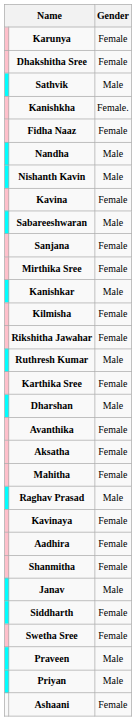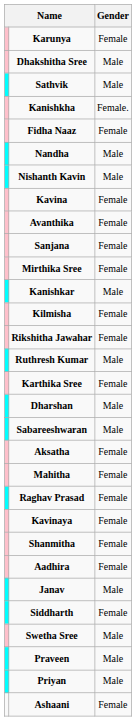 <table class="wikitable sortable" style=" text-align:center; font-size:85%; line-height: 25px; width: auto;">
 <tr>
 <th colspan="2" scope="col">Name</th>
 <th>Gender</th>
 </tr>
 <tr>
 <td bgcolor="pink"></td>
 <td><strong>Karunya</strong></td>
 <td>Female</td>
 </tr>
 <tr>
 <td bgcolor="pink"></td>
 <td><strong>Dhakshitha Sree</strong></td>
-<td>Female</td>
+<td>Male</td>
 </tr>
 <tr>
 <td bgcolor="cyan"></td>
 <td><strong>Sathvik</strong></td>
 <td>Male</td>
 </tr>
 <tr>
 <td bgcolor="pink"></td>
 <td><strong>Kanishkha</strong></td>
 <td>Female.</td>
 </tr>
 <tr>
 <td bgcolor="pink"></td>
 <td><strong>Fidha Naaz</strong></td>
 <td>Female</td>
 </tr>
 <tr>
 <td bgcolor="cyan"></td>
 <td><strong>Nandha</strong></td>
 <td>Male</td>
 </tr>
 <tr>
 <td bgcolor="cyan"></td>
 <td><strong>Nishanth Kavin</strong></td>
 <td>Male</td>
 </tr>
 <tr>
 <td bgcolor="pink"></td>
 <td><strong>Kavina</strong></td>
 <td>Female</td>
 </tr>
 <tr>
-<td bgcolor="cyan"></td>
-<td><strong>Sabareeshwaran</strong></td>
-<td>Male</td>
+<td bgcolor="pink"></td>
+<td><strong>Avanthika</strong></td>
+<td>Female</td>
 </tr>
 <tr>
 <td bgcolor="pink"></td>
 <td><strong>Sanjana</strong></td>
 <td>Female</td>
 </tr>
 <tr>
 <td bgcolor="pink"></td>
 <td><strong>Mirthika Sree</strong></td>
 <td>Female</td>
 </tr>
 <tr>
 <td bgcolor="cyan"></td>
 <td><strong>Kanishkar</strong></td>
 <td>Male</td>
 </tr>
 <tr>
 <td bgcolor="pink"></td>
 <td><strong>Kilmisha</strong></td>
 <td>Female</td>
 </tr>
 <tr>
 <td bgcolor="pink"></td>
 <td><strong>Rikshitha Jawahar</strong></td>
 <td>Female</td>
 </tr>
 <tr>
 <td bgcolor="cyan"></td>
 <td><strong>Ruthresh Kumar</strong></td>
 <td>Male</td>
 </tr>
 <tr>
 <td bgcolor="pink"></td>
 <td><strong>Karthika Sree</strong></td>
 <td>Female</td>
 </tr>
 <tr>
 <td bgcolor="cyan"></td>
 <td><strong>Dharshan</strong></td>
 <td>Male</td>
 </tr>
 <tr>
-<td bgcolor="pink"></td>
-<td><strong>Avanthika</strong></td>
-<td>Female</td>
+<td bgcolor="cyan"></td>
+<td><strong>Sabareeshwaran</strong></td>
+<td>Male</td>
 </tr>
 <tr>
 <td bgcolor="pink"></td>
 <td><strong>Aksatha</strong></td>
 <td>Female</td>
 </tr>
 <tr>
 <td bgcolor="pink"></td>
 <td><strong>Mahitha</strong></td>
 <td>Female</td>
 </tr>
 <tr>
 <td bgcolor="cyan"></td>
 <td><strong>Raghav Prasad</strong></td>
-<td>Male</td>
+<td>Female</td>
 </tr>
 <tr>
 <td bgcolor="pink"></td>
 <td><strong>Kavinaya</strong></td>
 <td>Female</td>
 </tr>
 <tr>
 <td bgcolor="pink"></td>
-<td><strong>Aadhira</strong></td>
+<td><strong>Shanmitha</strong></td>
 <td>Female</td>
 </tr>
 <tr>
 <td bgcolor="pink"></td>
-<td><strong>Shanmitha</strong></td>
+<td><strong>Aadhira</strong></td>
 <td>Female</td>
 </tr>
 <tr>
 <td bgcolor="cyan"></td>
 <td><strong>Janav</strong></td>
 <td>Male</td>
 </tr>
 <tr>
 <td bgcolor="cyan"></td>
 <td><strong>Siddharth</strong></td>
 <td>Female</td>
 </tr>
 <tr>
 <td bgcolor="pink"></td>
 <td><strong>Swetha Sree</strong></td>
-<td>Female</td>
+<td>Male</td>
 </tr>
 <tr>
 <td bgcolor="cyan"></td>
 <td><strong>Praveen</strong></td>
 <td>Male</td>
 </tr>
 <tr>
 <td bgcolor="cyan"></td>
 <td><strong>Priyan</strong></td>
 <td>Male</td>
 </tr>
 <tr>
 <td></td>
 <td><strong>Ashaani</strong></td>
 <td>Female</td>
 </tr>
 </table>
